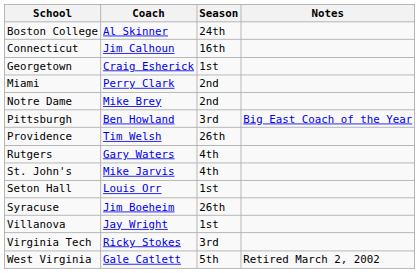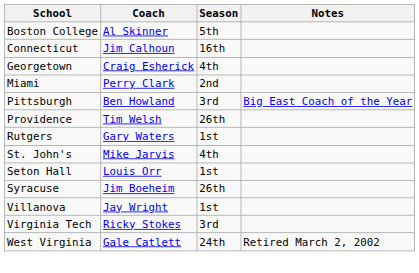 <table class="wikitable">
 <tr>
 <th>School</th>
 <th>Coach</th>
 <th>Season</th>
 <th>Notes</th>
 </tr>
 <tr>
 <td>Boston College</td>
 <td><a href='#'>Al Skinner</a></td>
-<td>24th</td>
+<td>5th</td>
 <td></td>
 </tr>
 <tr>
 <td>Connecticut</td>
 <td><a href='#'>Jim Calhoun</a></td>
 <td>16th</td>
 <td></td>
 </tr>
 <tr>
 <td>Georgetown</td>
 <td><a href='#'>Craig Esherick</a></td>
-<td>1st</td>
+<td>4th</td>
 <td></td>
 </tr>
 <tr>
 <td>Miami</td>
 <td><a href='#'>Perry Clark</a></td>
-<td>2nd</td>
-<td></td>
-</tr>
-<tr>
-<td>Notre Dame</td>
-<td><a href='#'>Mike Brey</a></td>
 <td>2nd</td>
 <td></td>
 </tr>
 <tr>
 <td>Pittsburgh</td>
 <td><a href='#'>Ben Howland</a></td>
 <td>3rd</td>
 <td><a href='#'>Big East Coach of the Year</a></td>
 </tr>
 <tr>
 <td>Providence</td>
 <td><a href='#'>Tim Welsh</a></td>
 <td>26th</td>
 <td></td>
 </tr>
 <tr>
 <td>Rutgers</td>
 <td><a href='#'>Gary Waters</a></td>
-<td>4th</td>
+<td>1st</td>
 <td></td>
 </tr>
 <tr>
 <td>St. John's</td>
 <td><a href='#'>Mike Jarvis</a></td>
 <td>4th</td>
 <td></td>
 </tr>
 <tr>
 <td>Seton Hall</td>
 <td><a href='#'>Louis Orr</a></td>
 <td>1st</td>
 <td></td>
 </tr>
 <tr>
 <td>Syracuse</td>
 <td><a href='#'>Jim Boeheim</a></td>
 <td>26th</td>
 <td></td>
 </tr>
 <tr>
 <td>Villanova</td>
 <td><a href='#'>Jay Wright</a></td>
 <td>1st</td>
 <td></td>
 </tr>
 <tr>
 <td>Virginia Tech</td>
 <td><a href='#'>Ricky Stokes</a></td>
 <td>3rd</td>
 <td></td>
 </tr>
 <tr>
 <td>West Virginia</td>
 <td><a href='#'>Gale Catlett</a></td>
-<td>5th</td>
+<td>24th</td>
 <td>Retired March 2, 2002</td>
 </tr>
 </table>
